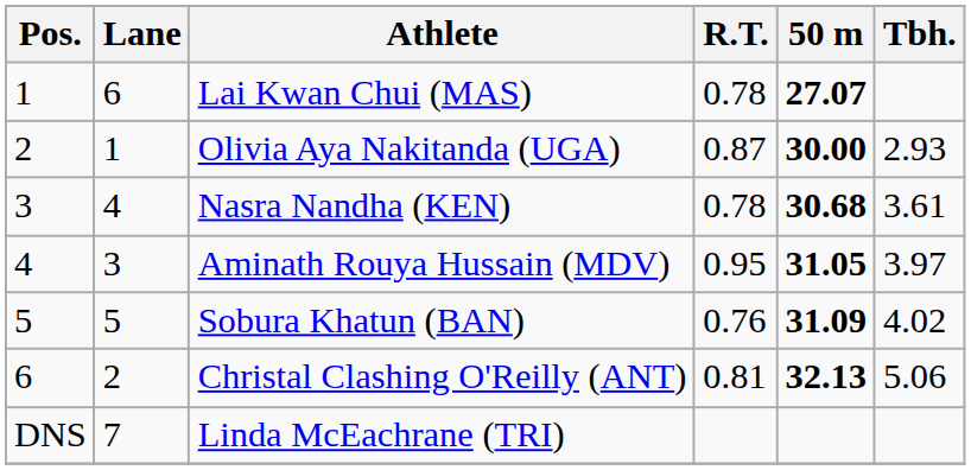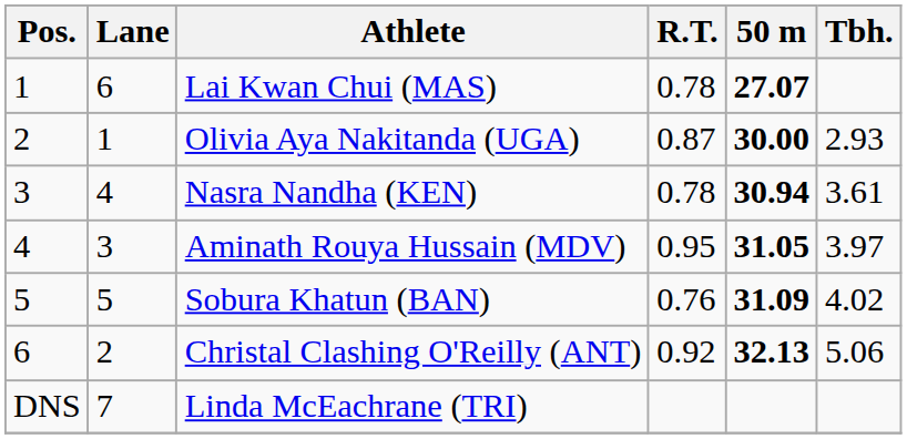 <table class="wikitable">
 <tr>
 <th>Pos.</th>
 <th>Lane</th>
 <th>Athlete</th>
 <th>R.T.</th>
 <th>50 m</th>
 <th>Tbh.</th>
 </tr>
 <tr>
 <td>1</td>
 <td>6</td>
 <td> <a href='#'>Lai Kwan Chui</a> (<a href='#'>MAS</a>)</td>
 <td>0.78</td>
 <td><strong>27.07</strong></td>
 <td> </td>
 </tr>
 <tr>
 <td>2</td>
 <td>1</td>
 <td> <a href='#'>Olivia Aya Nakitanda</a> (<a href='#'>UGA</a>)</td>
 <td>0.87</td>
 <td><strong>30.00</strong></td>
 <td>2.93</td>
 </tr>
 <tr>
 <td>3</td>
 <td>4</td>
 <td> <a href='#'>Nasra Nandha</a> (<a href='#'>KEN</a>)</td>
 <td>0.78</td>
-<td><strong>30.68</strong></td>
+<td><strong>30.94</strong></td>
 <td>3.61</td>
 </tr>
 <tr>
 <td>4</td>
 <td>3</td>
 <td> <a href='#'>Aminath Rouya Hussain</a> (<a href='#'>MDV</a>)</td>
 <td>0.95</td>
 <td><strong>31.05</strong></td>
 <td>3.97</td>
 </tr>
 <tr>
 <td>5</td>
 <td>5</td>
 <td> <a href='#'>Sobura Khatun</a> (<a href='#'>BAN</a>)</td>
 <td>0.76</td>
 <td><strong>31.09</strong></td>
 <td>4.02</td>
 </tr>
 <tr>
 <td>6</td>
 <td>2</td>
 <td> <a href='#'>Christal Clashing O'Reilly</a> (<a href='#'>ANT</a>)</td>
-<td>0.81</td>
+<td>0.92</td>
 <td><strong>32.13</strong></td>
 <td>5.06</td>
 </tr>
 <tr>
 <td>DNS</td>
 <td>7</td>
 <td> <a href='#'>Linda McEachrane</a> (<a href='#'>TRI</a>)</td>
 <td> </td>
 <td><strong> </strong></td>
 <td> </td>
 </tr>
 <tr>
 </tr>
 </table>
